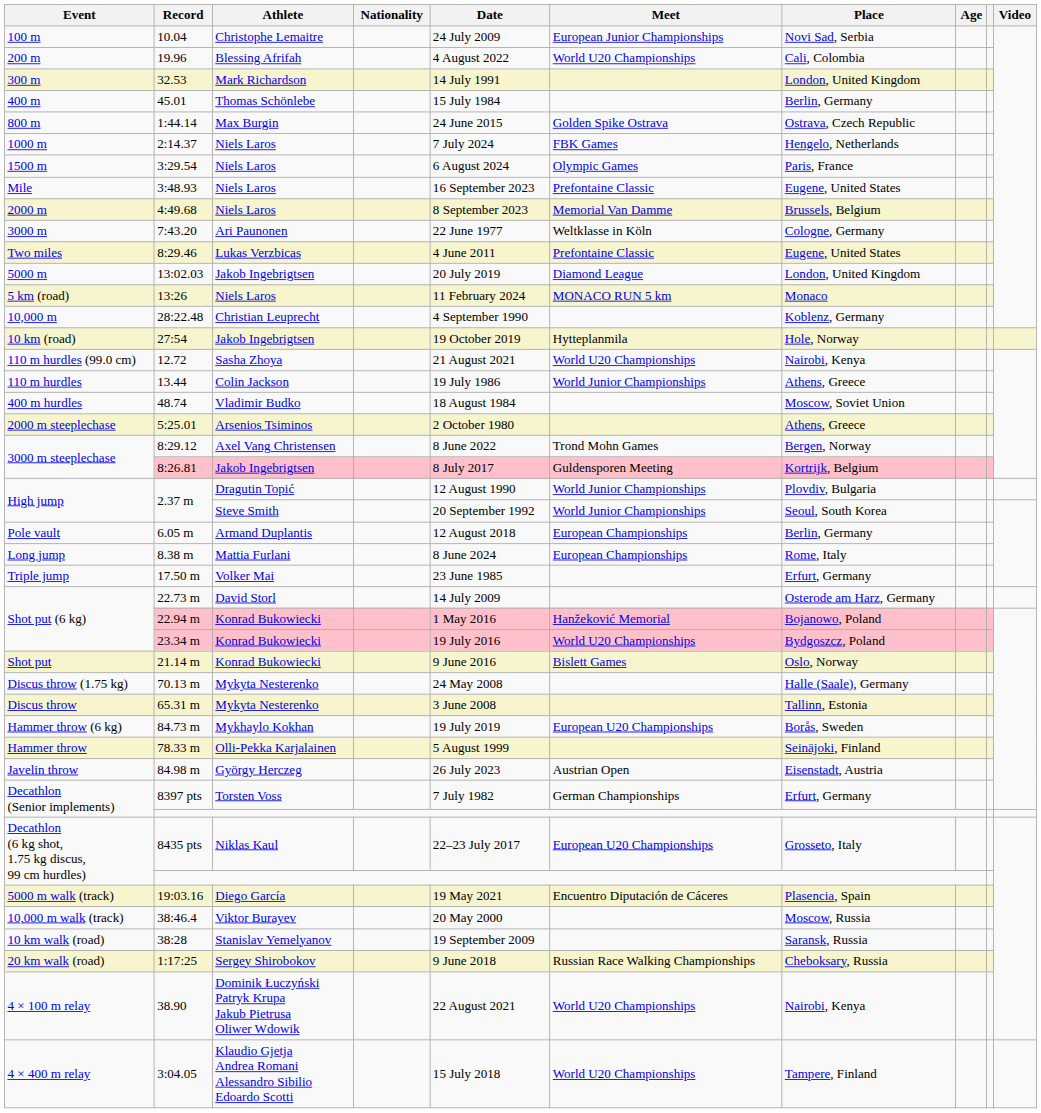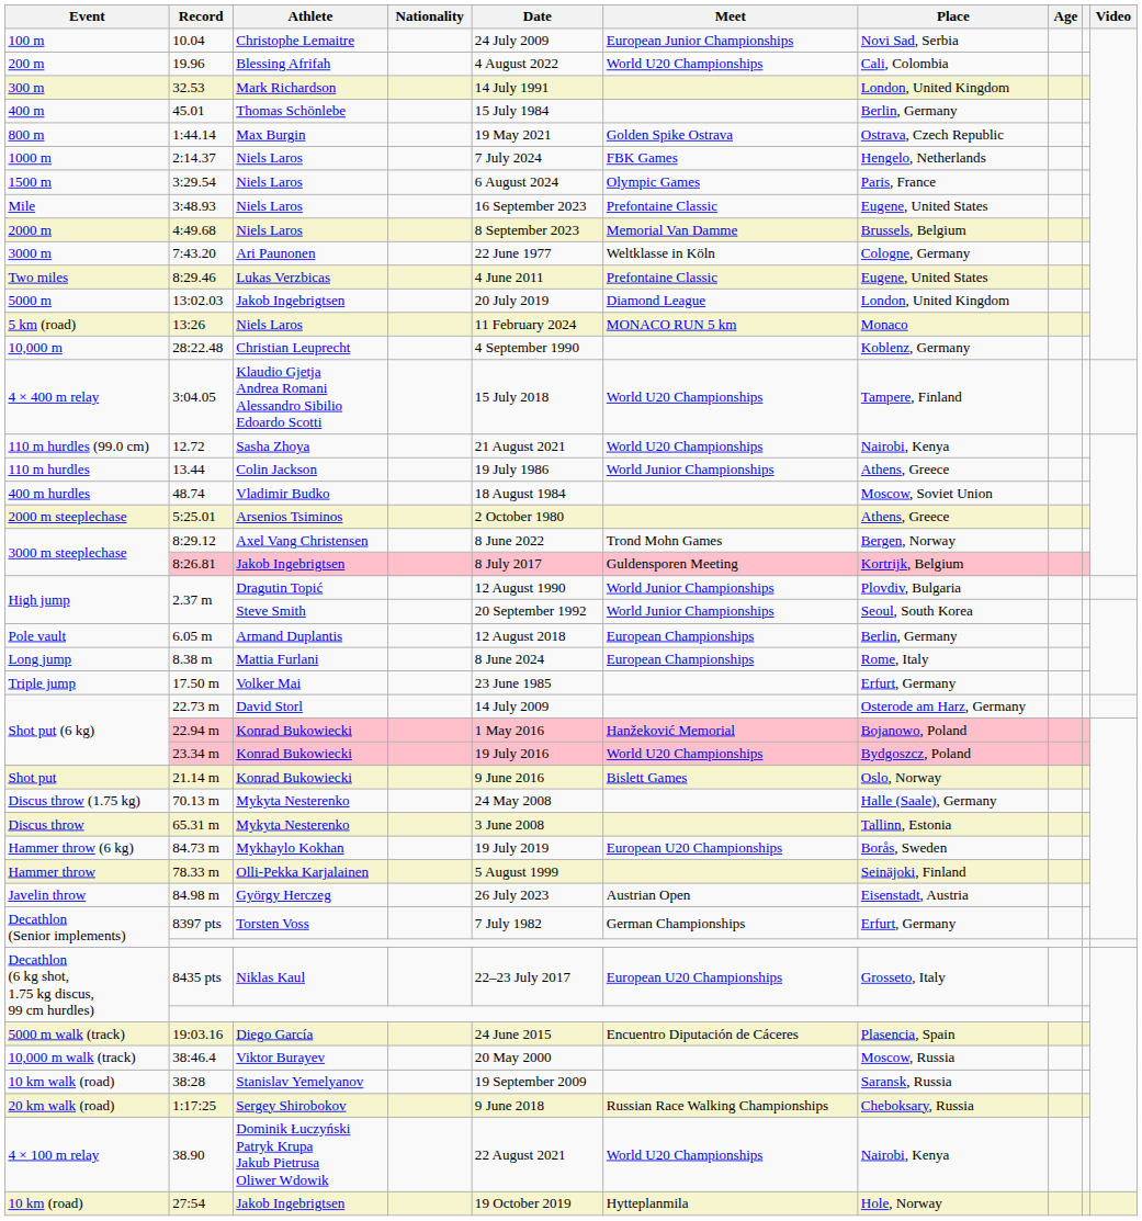 <table class=wikitable style="width: 95%; font-size: 95%;">
 <tr>
 <th>Event</th>
 <th>Record</th>
 <th>Athlete</th>
 <th>Nationality</th>
 <th>Date</th>
 <th>Meet</th>
 <th>Place</th>
 <th>Age</th>
 <th></th>
 <th>Video</th>
 </tr>
 <tr>
 <td><a href='#'>100 m</a></td>
 <td>10.04 </td>
 <td><a href='#'>Christophe Lemaitre</a></td>
 <td></td>
 <td>24 July 2009</td>
 <td><a href='#'>European Junior Championships</a></td>
 <td><a href='#'>Novi Sad</a>, Serbia</td>
 <td></td>
 <td></td>
 </tr>
 <tr>
 <td><a href='#'>200 m</a></td>
 <td>19.96  </td>
 <td><a href='#'>Blessing Afrifah</a></td>
 <td></td>
 <td>4 August 2022</td>
 <td><a href='#'>World U20 Championships</a></td>
 <td><a href='#'>Cali</a>, Colombia</td>
 <td></td>
 <td></td>
 </tr>
 <tr style="background:#f6f5ce;">
 <td><a href='#'>300 m</a></td>
 <td>32.53</td>
 <td><a href='#'>Mark Richardson</a></td>
 <td></td>
 <td>14 July 1991</td>
 <td></td>
 <td><a href='#'>London</a>, United Kingdom</td>
 <td></td>
 <td></td>
 </tr>
 <tr>
 <td><a href='#'>400 m</a></td>
 <td>45.01</td>
 <td><a href='#'>Thomas Schönlebe</a></td>
 <td></td>
 <td>15 July 1984</td>
 <td></td>
 <td><a href='#'>Berlin</a>, Germany</td>
 <td></td>
 <td></td>
 </tr>
 <tr>
 <td><a href='#'>800 m</a></td>
 <td>1:44.14</td>
 <td><a href='#'>Max Burgin</a></td>
 <td></td>
-<td>24 June 2015</td>
+<td>19 May 2021</td>
 <td><a href='#'>Golden Spike Ostrava</a></td>
 <td><a href='#'>Ostrava</a>, Czech Republic</td>
 <td></td>
 <td></td>
 </tr>
 <tr>
 <td><a href='#'>1000 m</a></td>
 <td>2:14.37</td>
 <td><a href='#'>Niels Laros</a></td>
 <td></td>
 <td>7 July 2024</td>
 <td><a href='#'>FBK Games</a></td>
 <td><a href='#'>Hengelo</a>, Netherlands</td>
 <td></td>
 <td></td>
 </tr>
 <tr>
 <td><a href='#'>1500 m</a></td>
 <td>3:29.54</td>
 <td><a href='#'>Niels Laros</a></td>
 <td></td>
 <td>6 August 2024</td>
 <td><a href='#'>Olympic Games</a></td>
 <td><a href='#'>Paris</a>, France</td>
 <td></td>
 <td></td>
 </tr>
 <tr>
 <td><a href='#'>Mile</a></td>
 <td>3:48.93</td>
 <td><a href='#'>Niels Laros</a></td>
 <td></td>
 <td>16 September 2023</td>
 <td><a href='#'>Prefontaine Classic</a></td>
 <td><a href='#'>Eugene</a>, United States</td>
 <td></td>
 <td></td>
 </tr>
 <tr style="background:#f6f5ce;">
 <td><a href='#'>2000 m</a></td>
 <td>4:49.68</td>
 <td><a href='#'>Niels Laros</a></td>
 <td></td>
 <td>8 September 2023</td>
 <td><a href='#'>Memorial Van Damme</a></td>
 <td><a href='#'>Brussels</a>, Belgium</td>
 <td></td>
 <td></td>
 </tr>
 <tr>
 <td><a href='#'>3000 m</a></td>
 <td>7:43.20</td>
 <td><a href='#'>Ari Paunonen</a></td>
 <td></td>
 <td>22 June 1977</td>
 <td>Weltklasse in Köln</td>
 <td><a href='#'>Cologne</a>, Germany</td>
 <td></td>
 <td></td>
 </tr>
 <tr style="background:#f6F5CE;">
 <td><a href='#'>Two miles</a></td>
 <td>8:29.46</td>
 <td><a href='#'>Lukas Verzbicas</a></td>
 <td></td>
 <td>4 June 2011</td>
 <td><a href='#'>Prefontaine Classic</a></td>
 <td><a href='#'>Eugene</a>, United States</td>
 <td></td>
 <td></td>
 </tr>
 <tr>
 <td><a href='#'>5000 m</a></td>
 <td>13:02.03</td>
 <td><a href='#'>Jakob Ingebrigtsen</a></td>
 <td></td>
 <td>20 July 2019</td>
 <td><a href='#'>Diamond League</a></td>
 <td><a href='#'>London</a>, United Kingdom</td>
 <td></td>
 <td></td>
 </tr>
 <tr style="background:#f6F5CE;">
 <td><a href='#'>5 km</a> (road)</td>
 <td>13:26</td>
 <td><a href='#'>Niels Laros</a></td>
 <td></td>
 <td>11 February 2024</td>
 <td><a href='#'>MONACO RUN 5 km</a></td>
 <td><a href='#'>Monaco</a></td>
 <td></td>
 <td></td>
 </tr>
 <tr>
 <td><a href='#'>10,000 m</a></td>
 <td>28:22.48</td>
 <td><a href='#'>Christian Leuprecht</a></td>
 <td></td>
 <td>4 September 1990</td>
 <td></td>
 <td><a href='#'>Koblenz</a>, Germany</td>
 <td></td>
 <td></td>
 </tr>
-<tr style="background:#f6F5CE;">
-<td><a href='#'>10 km</a> (road)</td>
-<td>27:54</td>
-<td><a href='#'>Jakob Ingebrigtsen</a></td>
+<tr>
+<td><a href='#'>4 × 400 m relay</a></td>
+<td>3:04.05</td>
+<td><a href='#'>Klaudio Gjetja</a><br><a href='#'>Andrea Romani</a><br><a href='#'>Alessandro Sibilio</a><br><a href='#'>Edoardo Scotti</a></td>
 <td></td>
-<td>19 October 2019</td>
-<td>Hytteplanmila</td>
-<td><a href='#'>Hole</a>, Norway</td>
-<td></td>
+<td>15 July 2018</td>
+<td><a href='#'>World U20 Championships</a></td>
+<td><a href='#'>Tampere</a>, Finland</td>
+<td><br><br><br></td>
 <td></td>
 <td></td>
 </tr>
 <tr>
 <td><a href='#'>110 m hurdles</a> (99.0 cm)</td>
 <td>12.72  </td>
 <td><a href='#'>Sasha Zhoya</a></td>
 <td></td>
 <td>21 August 2021</td>
 <td><a href='#'>World U20 Championships</a></td>
 <td><a href='#'>Nairobi</a>, Kenya</td>
 <td></td>
 <td></td>
 </tr>
 <tr>
 <td><a href='#'>110 m hurdles</a></td>
 <td>13.44 </td>
 <td><a href='#'>Colin Jackson</a></td>
 <td></td>
 <td>19 July 1986</td>
 <td><a href='#'>World Junior Championships</a></td>
 <td><a href='#'>Athens</a>, Greece</td>
 <td></td>
 <td></td>
 </tr>
 <tr>
 <td><a href='#'>400 m hurdles</a></td>
 <td>48.74</td>
 <td><a href='#'>Vladimir Budko</a></td>
 <td></td>
 <td>18 August 1984</td>
 <td></td>
 <td><a href='#'>Moscow</a>, Soviet Union</td>
 <td></td>
 <td></td>
 </tr>
 <tr style="background:#f6f5ce;">
 <td><a href='#'>2000 m steeplechase</a></td>
 <td>5:25.01</td>
 <td><a href='#'>Arsenios Tsiminos</a></td>
 <td></td>
 <td>2 October 1980</td>
 <td></td>
 <td><a href='#'>Athens</a>, Greece</td>
 <td></td>
 <td></td>
 </tr>
 <tr>
 <td rowspan=2><a href='#'>3000 m steeplechase</a></td>
 <td>8:29.12</td>
 <td><a href='#'>Axel Vang Christensen</a></td>
 <td></td>
 <td>8 June 2022</td>
 <td>Trond Mohn Games</td>
 <td><a href='#'>Bergen</a>, Norway</td>
 <td></td>
 <td></td>
 </tr>
 <tr style="background:pink">
 <td>8:26.81</td>
 <td><a href='#'>Jakob Ingebrigtsen</a></td>
 <td></td>
 <td>8 July 2017</td>
 <td>Guldensporen Meeting</td>
 <td><a href='#'>Kortrijk</a>, Belgium</td>
 <td></td>
 <td></td>
 </tr>
 <tr>
 <td rowspan=2><a href='#'>High jump</a></td>
 <td rowspan=2>2.37 m</td>
 <td><a href='#'>Dragutin Topić</a></td>
 <td></td>
 <td>12 August 1990</td>
 <td><a href='#'>World Junior Championships</a></td>
 <td><a href='#'>Plovdiv</a>, Bulgaria</td>
 <td></td>
 <td></td>
 <td></td>
 </tr>
 <tr>
 <td><a href='#'>Steve Smith</a></td>
 <td></td>
 <td>20 September 1992</td>
 <td><a href='#'>World Junior Championships</a></td>
 <td><a href='#'>Seoul</a>, South Korea</td>
 <td></td>
 <td></td>
 </tr>
 <tr>
 <td><a href='#'>Pole vault</a></td>
 <td>6.05 m</td>
 <td><a href='#'>Armand Duplantis</a></td>
 <td></td>
 <td>12 August 2018</td>
 <td><a href='#'>European Championships</a></td>
 <td><a href='#'>Berlin</a>, Germany</td>
 <td></td>
 <td></td>
 </tr>
 <tr>
 <td><a href='#'>Long jump</a></td>
 <td>8.38 m </td>
 <td><a href='#'>Mattia Furlani</a></td>
 <td></td>
 <td>8 June 2024</td>
 <td><a href='#'>European Championships</a></td>
 <td><a href='#'>Rome</a>, Italy</td>
 <td></td>
 <td></td>
 </tr>
 <tr>
 <td><a href='#'>Triple jump</a></td>
 <td>17.50 m </td>
 <td><a href='#'>Volker Mai</a></td>
 <td></td>
 <td>23 June 1985</td>
 <td></td>
 <td><a href='#'>Erfurt</a>, Germany</td>
 <td></td>
 <td></td>
 </tr>
 <tr>
 <td rowspan=3><a href='#'>Shot put</a> (6 kg)</td>
 <td>22.73 m</td>
 <td><a href='#'>David Storl</a></td>
 <td></td>
 <td>14 July 2009</td>
 <td></td>
 <td><a href='#'>Osterode am Harz</a>, Germany</td>
 <td></td>
 <td></td>
 <td></td>
 </tr>
 <tr style="background:pink">
 <td>22.94 m</td>
 <td><a href='#'>Konrad Bukowiecki</a></td>
 <td></td>
 <td>1 May 2016</td>
 <td><a href='#'>Hanžeković Memorial</a></td>
 <td><a href='#'>Bojanowo</a>, Poland</td>
 <td></td>
 <td></td>
 </tr>
 <tr style="background:pink">
 <td>23.34 m  </td>
 <td><a href='#'>Konrad Bukowiecki</a></td>
 <td></td>
 <td>19 July 2016</td>
 <td><a href='#'>World U20 Championships</a></td>
 <td><a href='#'>Bydgoszcz</a>, Poland</td>
 <td></td>
 <td></td>
 </tr>
 <tr style="background:#f6f5ce;">
 <td><a href='#'>Shot put</a></td>
 <td>21.14 m</td>
 <td><a href='#'>Konrad Bukowiecki</a></td>
 <td></td>
 <td>9 June 2016</td>
 <td><a href='#'>Bislett Games</a></td>
 <td><a href='#'>Oslo</a>, Norway</td>
 <td></td>
 <td></td>
 </tr>
 <tr>
 <td><a href='#'>Discus throw</a> (1.75 kg)</td>
 <td>70.13 m</td>
 <td><a href='#'>Mykyta Nesterenko</a></td>
 <td></td>
 <td>24 May 2008</td>
 <td></td>
 <td><a href='#'>Halle (Saale)</a>, Germany</td>
 <td></td>
 <td></td>
 </tr>
 <tr style="background:#f6f5ce;">
 <td><a href='#'>Discus throw</a></td>
 <td>65.31 m</td>
 <td><a href='#'>Mykyta Nesterenko</a></td>
 <td></td>
 <td>3 June 2008</td>
 <td></td>
 <td><a href='#'>Tallinn</a>, Estonia</td>
 <td></td>
 <td></td>
 </tr>
 <tr>
 <td><a href='#'>Hammer throw</a> (6 kg)</td>
 <td>84.73 m</td>
 <td><a href='#'>Mykhaylo Kokhan</a></td>
 <td></td>
 <td>19 July 2019</td>
 <td><a href='#'>European U20 Championships</a></td>
 <td><a href='#'>Borås</a>, Sweden</td>
 <td></td>
 <td></td>
 </tr>
 <tr style="background:#f6f5ce;">
 <td><a href='#'>Hammer throw</a></td>
 <td>78.33 m</td>
 <td><a href='#'>Olli-Pekka Karjalainen</a></td>
 <td></td>
 <td>5 August 1999</td>
 <td></td>
 <td><a href='#'>Seinäjoki</a>, Finland</td>
 <td></td>
 <td></td>
 </tr>
 <tr>
 <td><a href='#'>Javelin throw</a></td>
 <td>84.98 m</td>
 <td><a href='#'>György Herczeg</a></td>
 <td></td>
 <td>26 July 2023</td>
 <td>Austrian Open</td>
 <td><a href='#'>Eisenstadt</a>, Austria</td>
 <td></td>
 <td></td>
 </tr>
 <tr>
 <td rowspan=2><a href='#'>Decathlon</a><br>(Senior implements)</td>
 <td>8397 pts</td>
 <td><a href='#'>Torsten Voss</a></td>
 <td></td>
 <td>7 July 1982</td>
 <td>German Championships</td>
 <td><a href='#'>Erfurt</a>, Germany</td>
 <td></td>
 <td></td>
 </tr>
 <tr>
 <td colspan=7></td>
 <td></td>
 <td></td>
 </tr>
 <tr>
 <td rowspan=2><a href='#'>Decathlon</a><br>(6 kg shot,<br>1.75 kg discus,<br>99 cm hurdles)</td>
 <td>8435 pts</td>
 <td><a href='#'>Niklas Kaul</a></td>
 <td></td>
 <td>22–23 July 2017</td>
 <td><a href='#'>European U20 Championships</a></td>
 <td><a href='#'>Grosseto</a>, Italy</td>
 <td></td>
 <td></td>
 </tr>
 <tr>
 <td colspan=7></td>
 <td></td>
 </tr>
 <tr style="background:#f6f5ce;">
 <td><a href='#'>5000 m walk</a> (track)</td>
 <td>19:03.16</td>
 <td><a href='#'>Diego García</a></td>
 <td></td>
-<td>19 May 2021</td>
+<td>24 June 2015</td>
 <td>Encuentro Diputación de Cáceres</td>
 <td><a href='#'>Plasencia</a>, Spain</td>
 <td></td>
 <td></td>
 </tr>
 <tr>
 <td><a href='#'>10,000 m walk</a> (track)</td>
 <td>38:46.4 </td>
 <td><a href='#'>Viktor Burayev</a></td>
 <td></td>
 <td>20 May 2000</td>
 <td></td>
 <td><a href='#'>Moscow</a>, Russia</td>
 <td></td>
 <td></td>
 </tr>
 <tr>
 <td><a href='#'>10 km walk</a> (road)</td>
 <td>38:28</td>
 <td><a href='#'>Stanislav Yemelyanov</a></td>
 <td></td>
 <td>19 September 2009</td>
 <td></td>
 <td><a href='#'>Saransk</a>, Russia</td>
 <td></td>
 <td></td>
 </tr>
 <tr style="background:#f6f5ce;">
 <td><a href='#'>20 km walk</a> (road)</td>
 <td>1:17:25</td>
 <td><a href='#'>Sergey Shirobokov</a></td>
 <td></td>
 <td>9 June 2018</td>
 <td>Russian Race Walking Championships</td>
 <td><a href='#'>Cheboksary</a>, Russia</td>
 <td></td>
 <td></td>
 </tr>
 <tr>
 <td><a href='#'>4 × 100 m relay</a></td>
 <td>38.90 </td>
 <td><a href='#'>Dominik Łuczyński</a><br><a href='#'>Patryk Krupa</a><br><a href='#'>Jakub Pietrusa</a><br><a href='#'>Oliwer Wdowik</a></td>
 <td></td>
 <td>22 August 2021</td>
 <td><a href='#'>World U20 Championships</a></td>
 <td><a href='#'>Nairobi</a>, Kenya</td>
 <td></td>
 <td></td>
 </tr>
-<tr>
-<td><a href='#'>4 × 400 m relay</a></td>
-<td>3:04.05</td>
-<td><a href='#'>Klaudio Gjetja</a><br><a href='#'>Andrea Romani</a><br><a href='#'>Alessandro Sibilio</a><br><a href='#'>Edoardo Scotti</a></td>
+<tr style="background:#f6F5CE;">
+<td><a href='#'>10 km</a> (road)</td>
+<td>27:54</td>
+<td><a href='#'>Jakob Ingebrigtsen</a></td>
 <td></td>
-<td>15 July 2018</td>
-<td><a href='#'>World U20 Championships</a></td>
-<td><a href='#'>Tampere</a>, Finland</td>
-<td><br><br><br></td>
+<td>19 October 2019</td>
+<td>Hytteplanmila</td>
+<td><a href='#'>Hole</a>, Norway</td>
+<td></td>
 <td></td>
 <td></td>
 </tr>
 </table>
